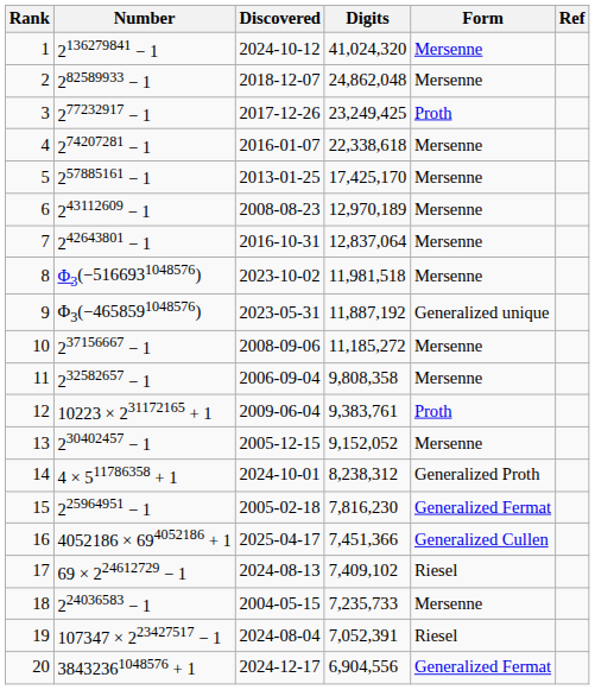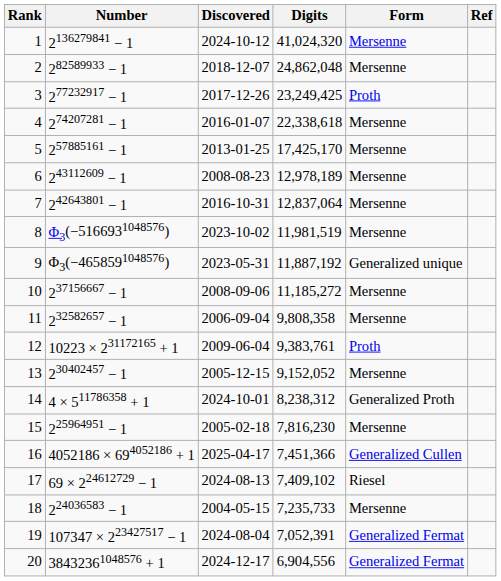 <table class="wikitable sortable">
 <tr>
 <th>Rank</th>
 <th>Number</th>
 <th>Discovered</th>
 <th>Digits</th>
 <th>Form</th>
 <th>Ref</th>
 </tr>
 <tr>
 <td style="text-align:right;">1</td>
 <td>2<sup>136279841</sup> − 1</td>
 <td>2024-10-12</td>
 <td>41,024,320</td>
 <td><a href='#'>Mersenne</a></td>
 <td></td>
 </tr>
 <tr>
 <td style="text-align:right;">2</td>
 <td>2<sup>82589933</sup> − 1</td>
 <td>2018-12-07</td>
 <td>24,862,048</td>
 <td>Mersenne</td>
 <td></td>
 </tr>
 <tr>
 <td style="text-align:right;">3</td>
 <td>2<sup>77232917</sup> − 1</td>
 <td>2017-12-26</td>
 <td>23,249,425</td>
 <td><a href='#'>Proth</a></td>
 <td></td>
 </tr>
 <tr>
 <td style="text-align:right;">4</td>
 <td>2<sup>74207281</sup> − 1</td>
 <td>2016-01-07</td>
 <td>22,338,618</td>
 <td>Mersenne</td>
 <td></td>
 </tr>
 <tr>
 <td style="text-align:right;">5</td>
 <td>2<sup>57885161</sup> − 1</td>
 <td>2013-01-25</td>
 <td>17,425,170</td>
 <td>Mersenne</td>
 <td></td>
 </tr>
 <tr>
 <td style="text-align:right;">6</td>
 <td>2<sup>43112609</sup> − 1</td>
 <td>2008-08-23</td>
-<td>12,970,189</td>
+<td>12,978,189</td>
 <td>Mersenne</td>
 <td></td>
 </tr>
 <tr>
 <td style="text-align:right;">7</td>
 <td>2<sup>42643801</sup> − 1</td>
 <td>2016-10-31</td>
 <td>12,837,064</td>
 <td>Mersenne</td>
 <td></td>
 </tr>
 <tr>
 <td style="text-align:right;">8</td>
 <td><a href='#'>Φ<sub>3</sub></a>(−516693<sup>1048576</sup>)</td>
 <td>2023-10-02</td>
-<td>11,981,518</td>
+<td>11,981,519</td>
 <td>Mersenne</td>
 <td></td>
 </tr>
 <tr>
 <td style="text-align:right;">9</td>
 <td>Φ<sub>3</sub>(−465859<sup>1048576</sup>)</td>
 <td>2023-05-31</td>
 <td>11,887,192</td>
 <td>Generalized unique</td>
 <td></td>
 </tr>
 <tr>
 <td style="text-align:right;">10</td>
 <td>2<sup>37156667</sup> − 1</td>
 <td>2008-09-06</td>
 <td>11,185,272</td>
 <td>Mersenne</td>
 <td></td>
 </tr>
 <tr>
 <td style="text-align:right;">11</td>
 <td>2<sup>32582657</sup> − 1</td>
 <td>2006-09-04</td>
 <td>9,808,358</td>
 <td>Mersenne</td>
 <td></td>
 </tr>
 <tr>
 <td style="text-align:right;">12</td>
 <td>10223 × 2<sup>31172165</sup> + 1</td>
 <td>2009-06-04</td>
 <td>9,383,761</td>
 <td><a href='#'>Proth</a></td>
 <td></td>
 </tr>
 <tr>
 <td style="text-align:right;">13</td>
 <td>2<sup>30402457</sup> − 1</td>
 <td>2005-12-15</td>
 <td>9,152,052</td>
 <td>Mersenne</td>
 <td></td>
 </tr>
 <tr>
 <td style="text-align:right;">14</td>
 <td>4 × 5<sup>11786358</sup> + 1</td>
 <td>2024-10-01</td>
 <td>8,238,312</td>
 <td>Generalized Proth</td>
 <td></td>
 </tr>
 <tr>
 <td style="text-align:right;">15</td>
 <td>2<sup>25964951</sup> − 1</td>
 <td>2005-02-18</td>
 <td>7,816,230</td>
-<td><a href='#'>Generalized Fermat</a></td>
+<td>Mersenne</td>
 <td></td>
 </tr>
 <tr>
 <td style="text-align:right;">16</td>
 <td>4052186 × 69<sup>4052186</sup> + 1</td>
 <td>2025-04-17</td>
 <td>7,451,366</td>
 <td><a href='#'>Generalized Cullen</a></td>
 <td></td>
 </tr>
 <tr>
 <td style="text-align:right;">17</td>
 <td>69 × 2<sup>24612729</sup> − 1</td>
 <td>2024-08-13</td>
 <td>7,409,102</td>
 <td>Riesel</td>
 <td></td>
 </tr>
 <tr>
 <td style="text-align:right;">18</td>
 <td>2<sup>24036583</sup> − 1</td>
 <td>2004-05-15</td>
 <td>7,235,733</td>
 <td>Mersenne</td>
 <td></td>
 </tr>
 <tr>
 <td style="text-align:right;">19</td>
 <td>107347 × 2<sup>23427517</sup> − 1</td>
 <td>2024-08-04</td>
 <td>7,052,391</td>
-<td>Riesel</td>
+<td><a href='#'>Generalized Fermat</a></td>
 <td></td>
 </tr>
 <tr>
 <td style="text-align:right;">20</td>
 <td>3843236<sup>1048576</sup> + 1</td>
 <td>2024-12-17</td>
 <td>6,904,556</td>
 <td><a href='#'>Generalized Fermat</a></td>
 <td></td>
 </tr>
 </table>
